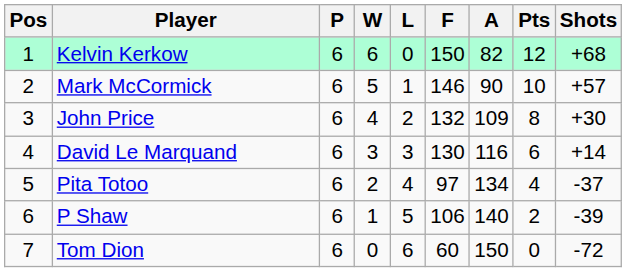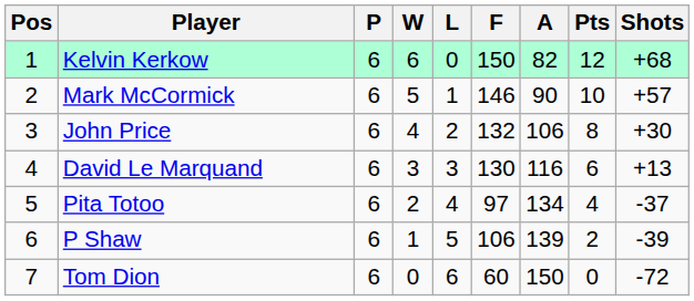 <table class="wikitable" style="font-size: 100%">
 <tr>
 <th width=20>Pos</th>
 <th width=200>Player</th>
 <th width=20>P</th>
 <th width=20>W</th>
 <th width=20>L</th>
 <th width=20>F</th>
 <th width=20>A</th>
 <th width=20>Pts</th>
 <th width=30>Shots</th>
 </tr>
 <tr align=center style="background: #ADFFD6;">
 <td>1</td>
 <td align="left"> <a href='#'>Kelvin Kerkow</a></td>
 <td>6</td>
 <td>6</td>
 <td>0</td>
 <td>150</td>
 <td>82</td>
 <td>12</td>
 <td>+68</td>
 </tr>
 <tr align=center>
 <td>2</td>
 <td align="left"> <a href='#'>Mark McCormick</a></td>
 <td>6</td>
 <td>5</td>
 <td>1</td>
 <td>146</td>
 <td>90</td>
 <td>10</td>
 <td>+57</td>
 </tr>
 <tr align=center>
 <td>3</td>
 <td align="left"> <a href='#'>John Price</a></td>
 <td>6</td>
 <td>4</td>
 <td>2</td>
 <td>132</td>
-<td>109</td>
+<td>106</td>
 <td>8</td>
 <td>+30</td>
 </tr>
 <tr align=center>
 <td>4</td>
 <td align="left"> <a href='#'>David Le Marquand</a></td>
 <td>6</td>
 <td>3</td>
 <td>3</td>
 <td>130</td>
 <td>116</td>
 <td>6</td>
-<td>+14</td>
+<td>+13</td>
 </tr>
 <tr align=center>
 <td>5</td>
 <td align="left"> <a href='#'>Pita Totoo</a></td>
 <td>6</td>
 <td>2</td>
 <td>4</td>
 <td>97</td>
 <td>134</td>
 <td>4</td>
 <td>-37</td>
 </tr>
 <tr align=center>
 <td>6</td>
 <td align="left"> <a href='#'>P Shaw</a></td>
 <td>6</td>
 <td>1</td>
 <td>5</td>
 <td>106</td>
-<td>140</td>
+<td>139</td>
 <td>2</td>
 <td>-39</td>
 </tr>
 <tr align=center>
 <td>7</td>
 <td align="left"> <a href='#'>Tom Dion</a></td>
 <td>6</td>
 <td>0</td>
 <td>6</td>
 <td>60</td>
 <td>150</td>
 <td>0</td>
 <td>-72</td>
 </tr>
 </table>
